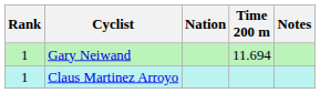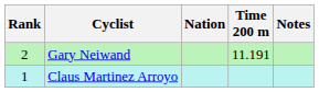 <table class="wikitable sortable" style="text-align:center">
 <tr>
 <th>Rank</th>
 <th>Cyclist</th>
 <th>Nation</th>
 <th>Time<br>200 m</th>
 <th>Notes</th>
 </tr>
 <tr bgcolor=bbf3bb>
-<td>1</td>
+<td>2</td>
 <td align=left><a href='#'>Gary Neiwand</a></td>
 <td align=left></td>
-<td>11.694</td>
+<td>11.191</td>
 <td></td>
 </tr>
 <tr bgcolor=bbf3f>
 <td>1</td>
 <td align=left><a href='#'>Claus Martinez Arroyo</a></td>
 <td align=left></td>
 <td></td>
 <td></td>
 </tr>
 </table>
